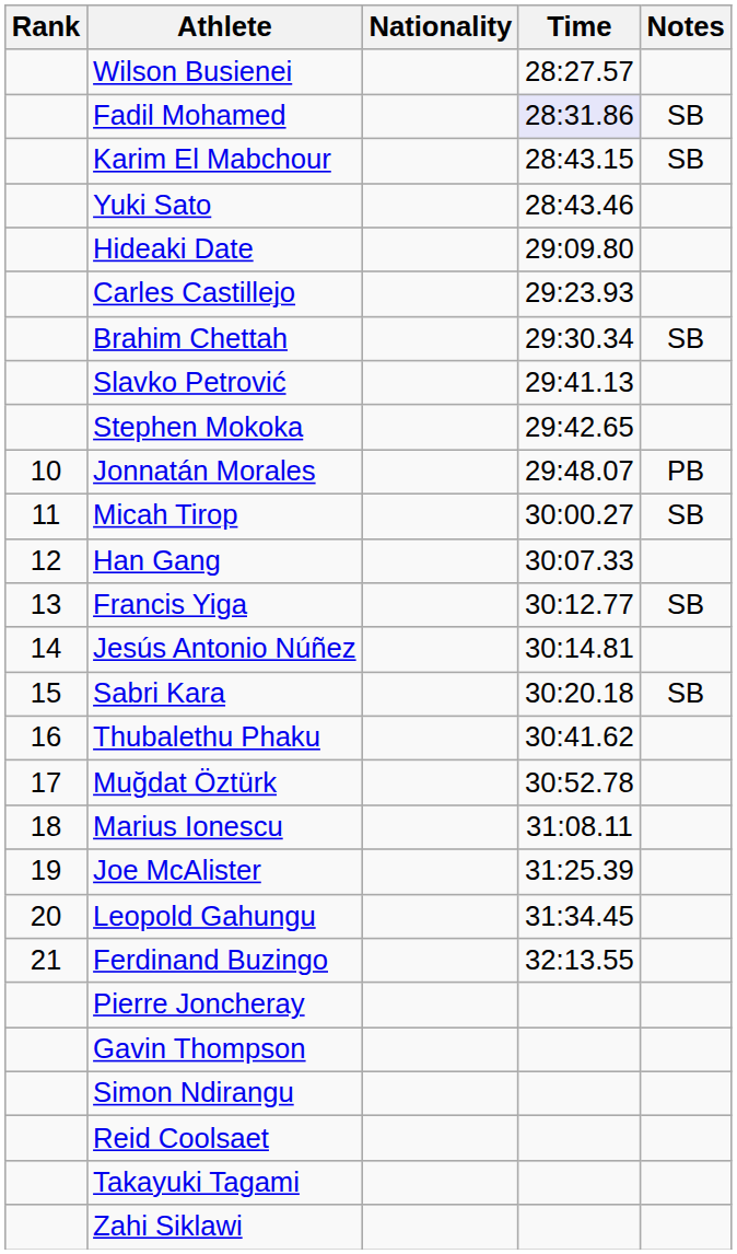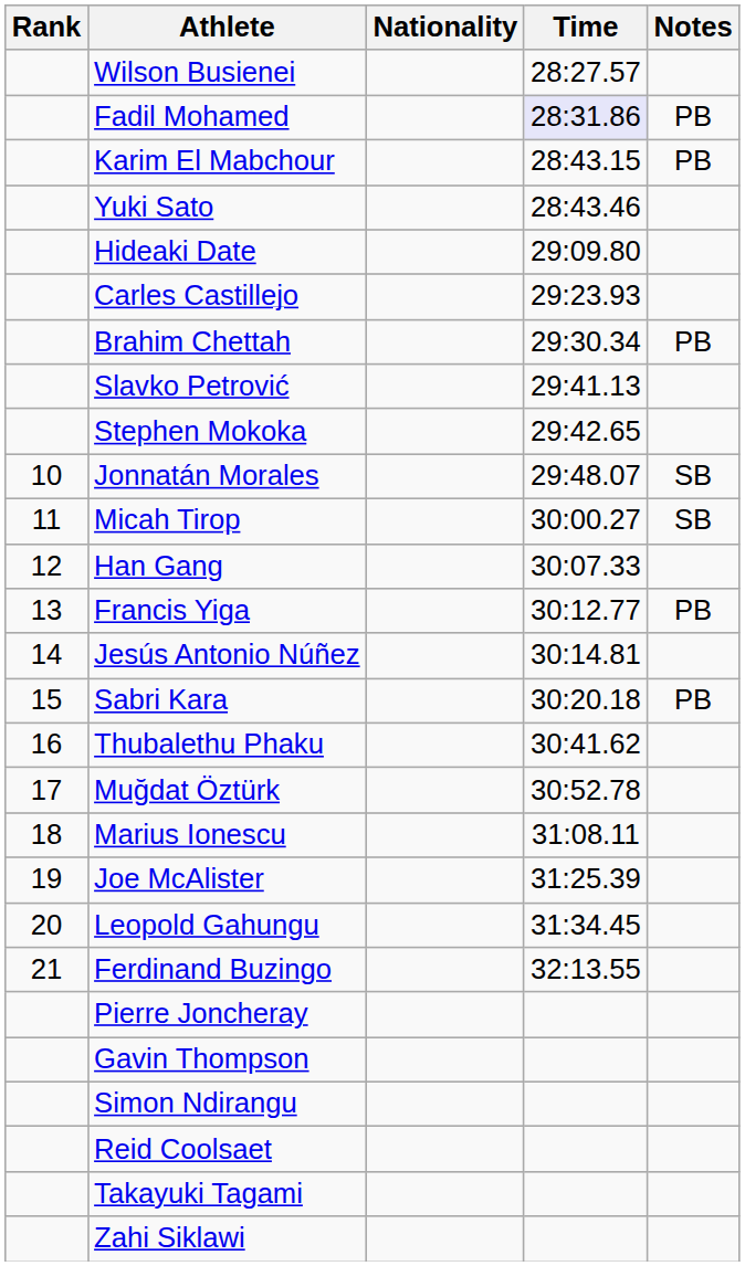 <table class="wikitable sortable" style="text-align:center">
 <tr>
 <th>Rank</th>
 <th>Athlete</th>
 <th>Nationality</th>
 <th>Time</th>
 <th>Notes</th>
 </tr>
 <tr>
 <td></td>
 <td align="left"><a href='#'>Wilson Busienei</a></td>
 <td align=left></td>
 <td>28:27.57</td>
 <td></td>
 </tr>
 <tr>
 <td></td>
 <td align="left"><a href='#'>Fadil Mohamed</a></td>
 <td align=left></td>
 <td style="background: lavender;">28:31.86</td>
-<td>SB</td>
+<td>PB</td>
 </tr>
 <tr>
 <td></td>
 <td align="left"><a href='#'>Karim El Mabchour</a></td>
 <td align=left></td>
 <td>28:43.15</td>
-<td>SB</td>
+<td>PB</td>
 </tr>
 <tr>
 <td></td>
 <td align="left"><a href='#'>Yuki Sato</a></td>
 <td align=left></td>
 <td>28:43.46</td>
 <td></td>
 </tr>
 <tr>
 <td></td>
 <td align="left"><a href='#'>Hideaki Date</a></td>
 <td align=left></td>
 <td>29:09.80</td>
 <td></td>
 </tr>
 <tr>
 <td></td>
 <td align="left"><a href='#'>Carles Castillejo</a></td>
 <td align=left></td>
 <td>29:23.93</td>
 <td></td>
 </tr>
 <tr>
 <td></td>
 <td align="left"><a href='#'>Brahim Chettah</a></td>
 <td align=left></td>
 <td>29:30.34</td>
-<td>SB</td>
+<td>PB</td>
 </tr>
 <tr>
 <td></td>
 <td align="left"><a href='#'>Slavko Petrović</a></td>
 <td align=left></td>
 <td>29:41.13</td>
 <td></td>
 </tr>
 <tr>
 <td></td>
 <td align="left"><a href='#'>Stephen Mokoka</a></td>
 <td align=left></td>
 <td>29:42.65</td>
 <td></td>
 </tr>
 <tr>
 <td>10</td>
 <td align="left"><a href='#'>Jonnatán Morales</a></td>
 <td align=left></td>
 <td>29:48.07</td>
-<td>PB</td>
+<td>SB</td>
 </tr>
 <tr>
 <td>11</td>
 <td align="left"><a href='#'>Micah Tirop</a></td>
 <td align=left></td>
 <td>30:00.27</td>
 <td>SB</td>
 </tr>
 <tr>
 <td>12</td>
 <td align="left"><a href='#'>Han Gang</a></td>
 <td align=left></td>
 <td>30:07.33</td>
 <td></td>
 </tr>
 <tr>
 <td>13</td>
 <td align="left"><a href='#'>Francis Yiga</a></td>
 <td align=left></td>
 <td>30:12.77</td>
-<td>SB</td>
+<td>PB</td>
 </tr>
 <tr>
 <td>14</td>
 <td align="left"><a href='#'>Jesús Antonio Núñez</a></td>
 <td align=left></td>
 <td>30:14.81</td>
 <td></td>
 </tr>
 <tr>
 <td>15</td>
 <td align="left"><a href='#'>Sabri Kara</a></td>
 <td align=left></td>
 <td>30:20.18</td>
-<td>SB</td>
+<td>PB</td>
 </tr>
 <tr>
 <td>16</td>
 <td align="left"><a href='#'>Thubalethu Phaku</a></td>
 <td align=left></td>
 <td>30:41.62</td>
 <td></td>
 </tr>
 <tr>
 <td>17</td>
 <td align="left"><a href='#'>Muğdat Öztürk</a></td>
 <td align=left></td>
 <td>30:52.78</td>
 <td></td>
 </tr>
 <tr>
 <td>18</td>
 <td align="left"><a href='#'>Marius Ionescu</a></td>
 <td align=left></td>
 <td>31:08.11</td>
 <td></td>
 </tr>
 <tr>
 <td>19</td>
 <td align="left"><a href='#'>Joe McAlister</a></td>
 <td align=left></td>
 <td>31:25.39</td>
 <td></td>
 </tr>
 <tr>
 <td>20</td>
 <td align="left"><a href='#'>Leopold Gahungu</a></td>
 <td align=left></td>
 <td>31:34.45</td>
 <td></td>
 </tr>
 <tr>
 <td>21</td>
 <td align="left"><a href='#'>Ferdinand Buzingo</a></td>
 <td align=left></td>
 <td>32:13.55</td>
 <td></td>
 </tr>
 <tr>
 <td></td>
 <td align="left"><a href='#'>Pierre Joncheray</a></td>
 <td align=left></td>
 <td></td>
 <td></td>
 </tr>
 <tr>
 <td></td>
 <td align="left"><a href='#'>Gavin Thompson</a></td>
 <td align=left></td>
 <td></td>
 <td></td>
 </tr>
 <tr>
 <td></td>
 <td align="left"><a href='#'>Simon Ndirangu</a></td>
 <td align=left></td>
 <td></td>
 <td></td>
 </tr>
 <tr>
 <td></td>
 <td align="left"><a href='#'>Reid Coolsaet</a></td>
 <td align=left></td>
 <td></td>
 <td></td>
 </tr>
 <tr>
 <td></td>
 <td align="left"><a href='#'>Takayuki Tagami</a></td>
 <td align=left></td>
 <td></td>
 <td></td>
 </tr>
 <tr>
 <td></td>
 <td align="left"><a href='#'>Zahi Siklawi</a></td>
 <td align=left></td>
 <td></td>
 <td></td>
 </tr>
 </table>
